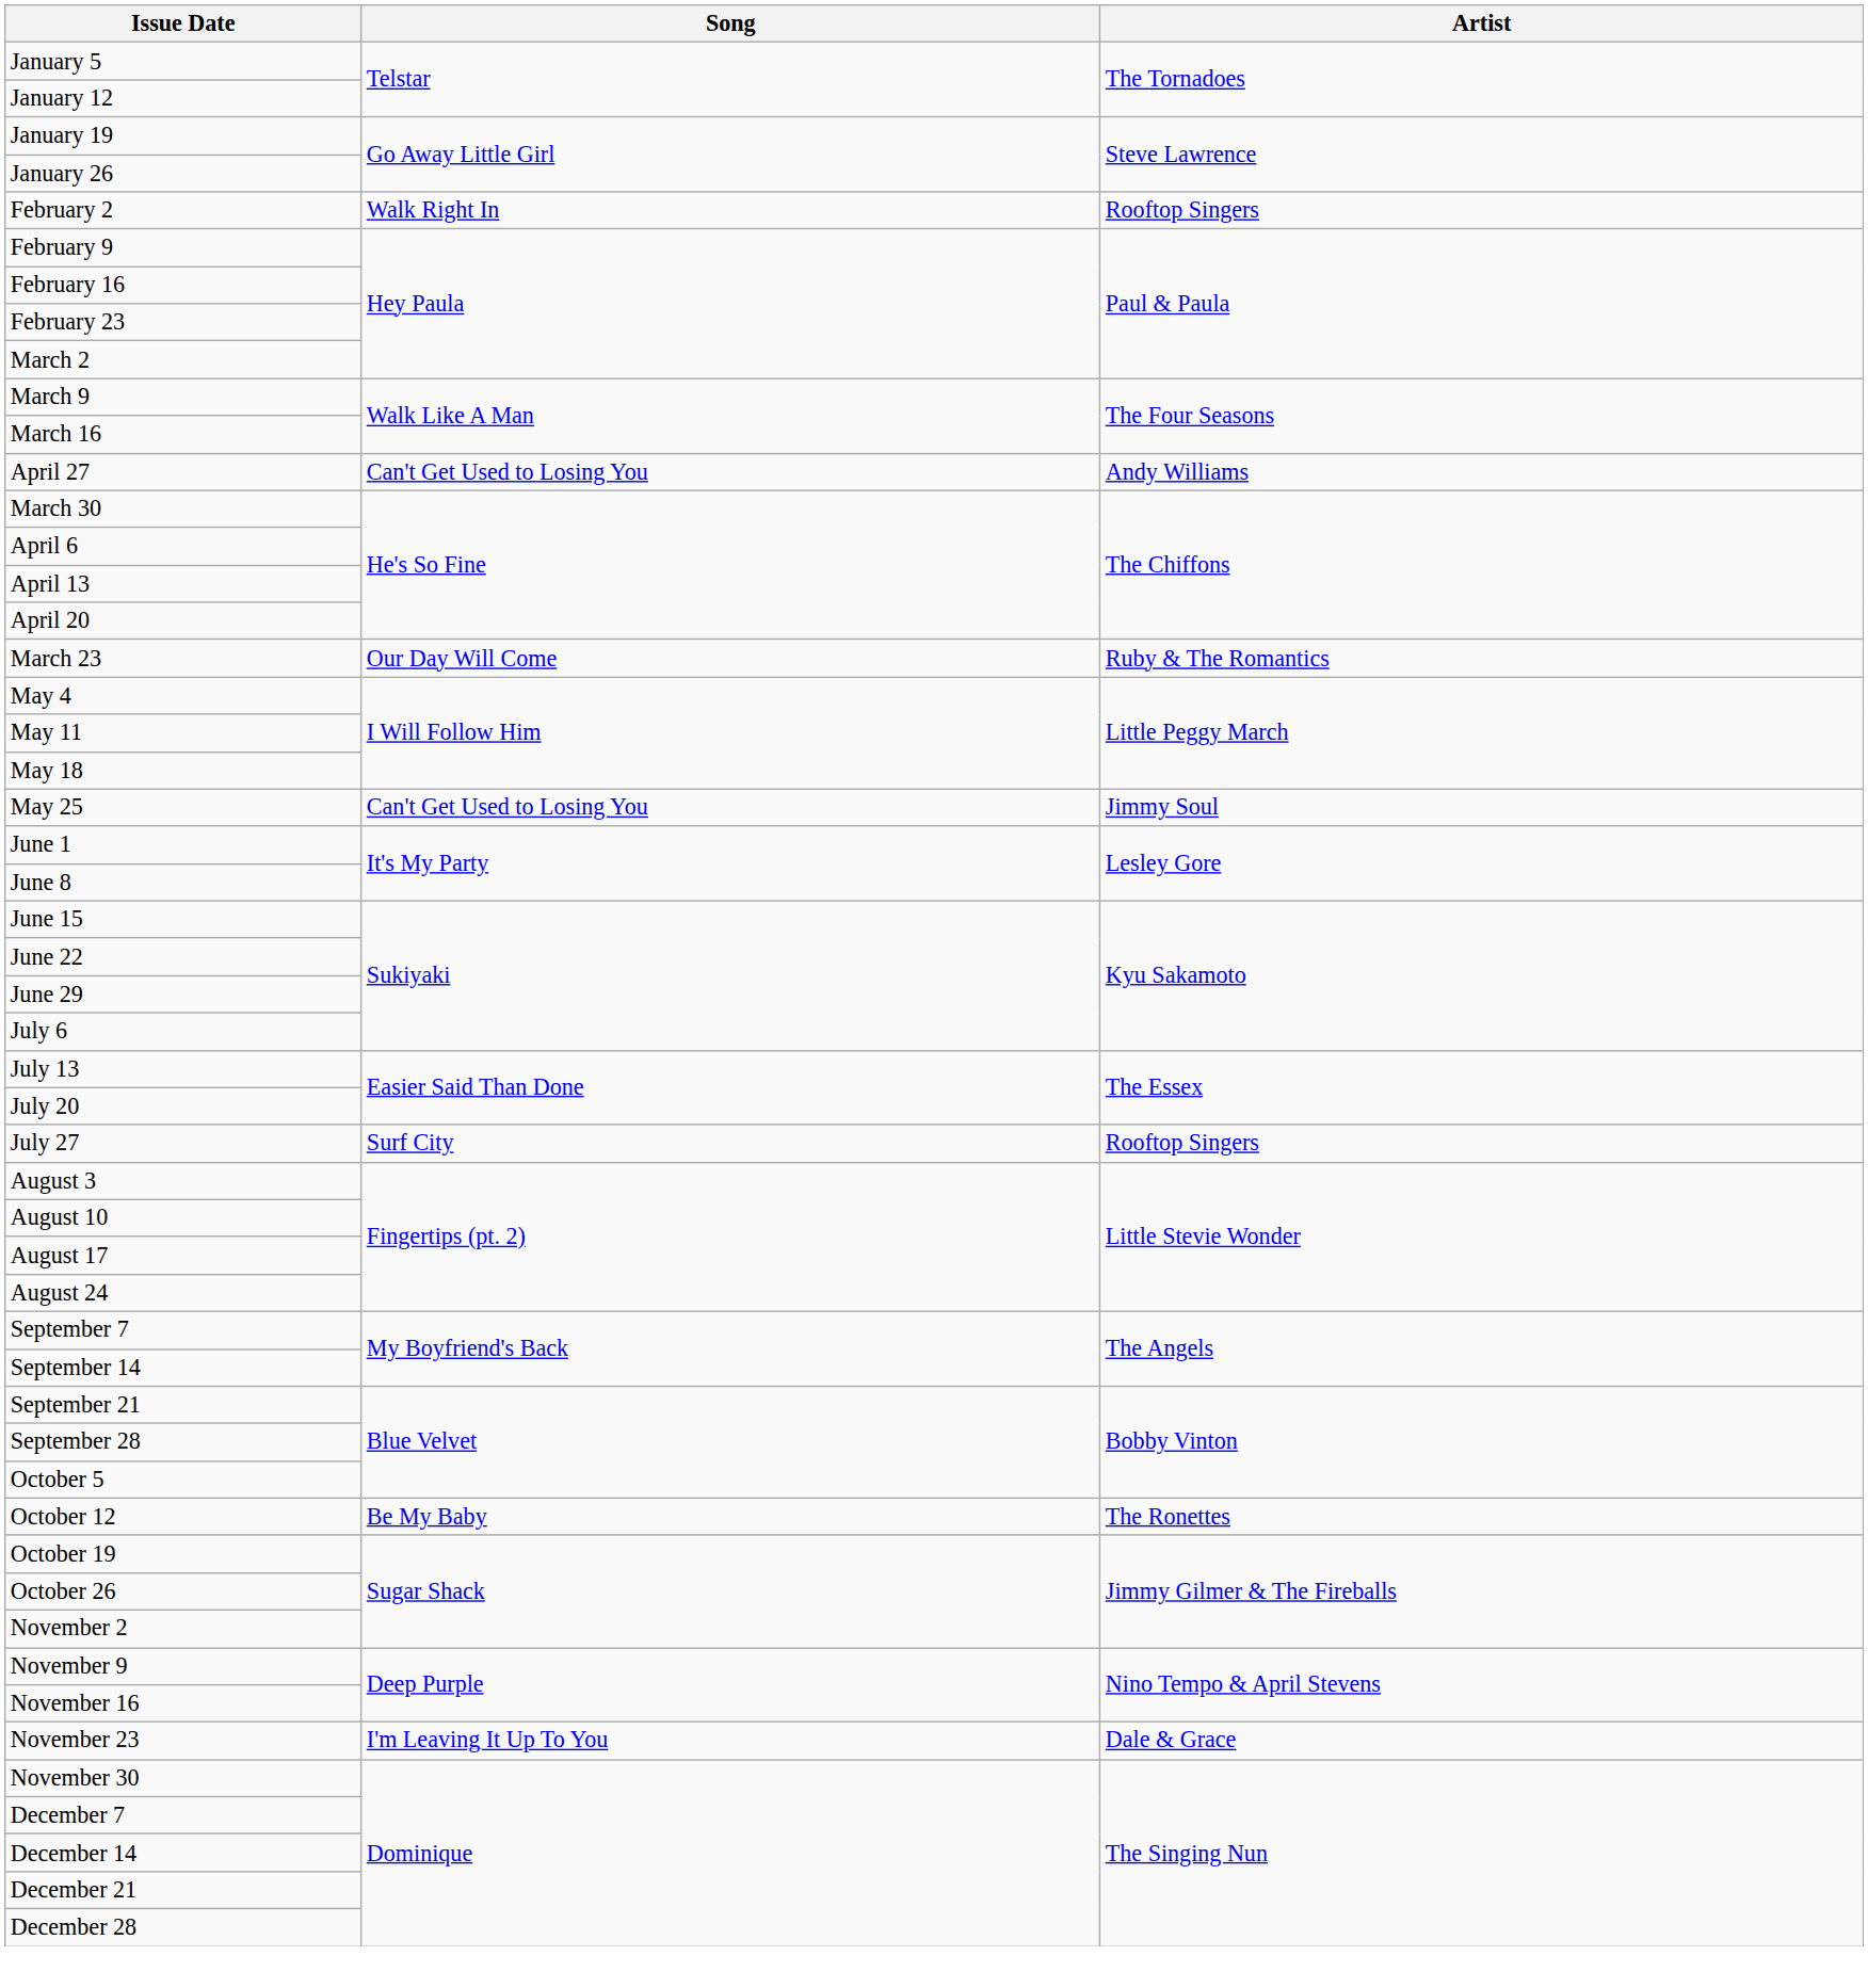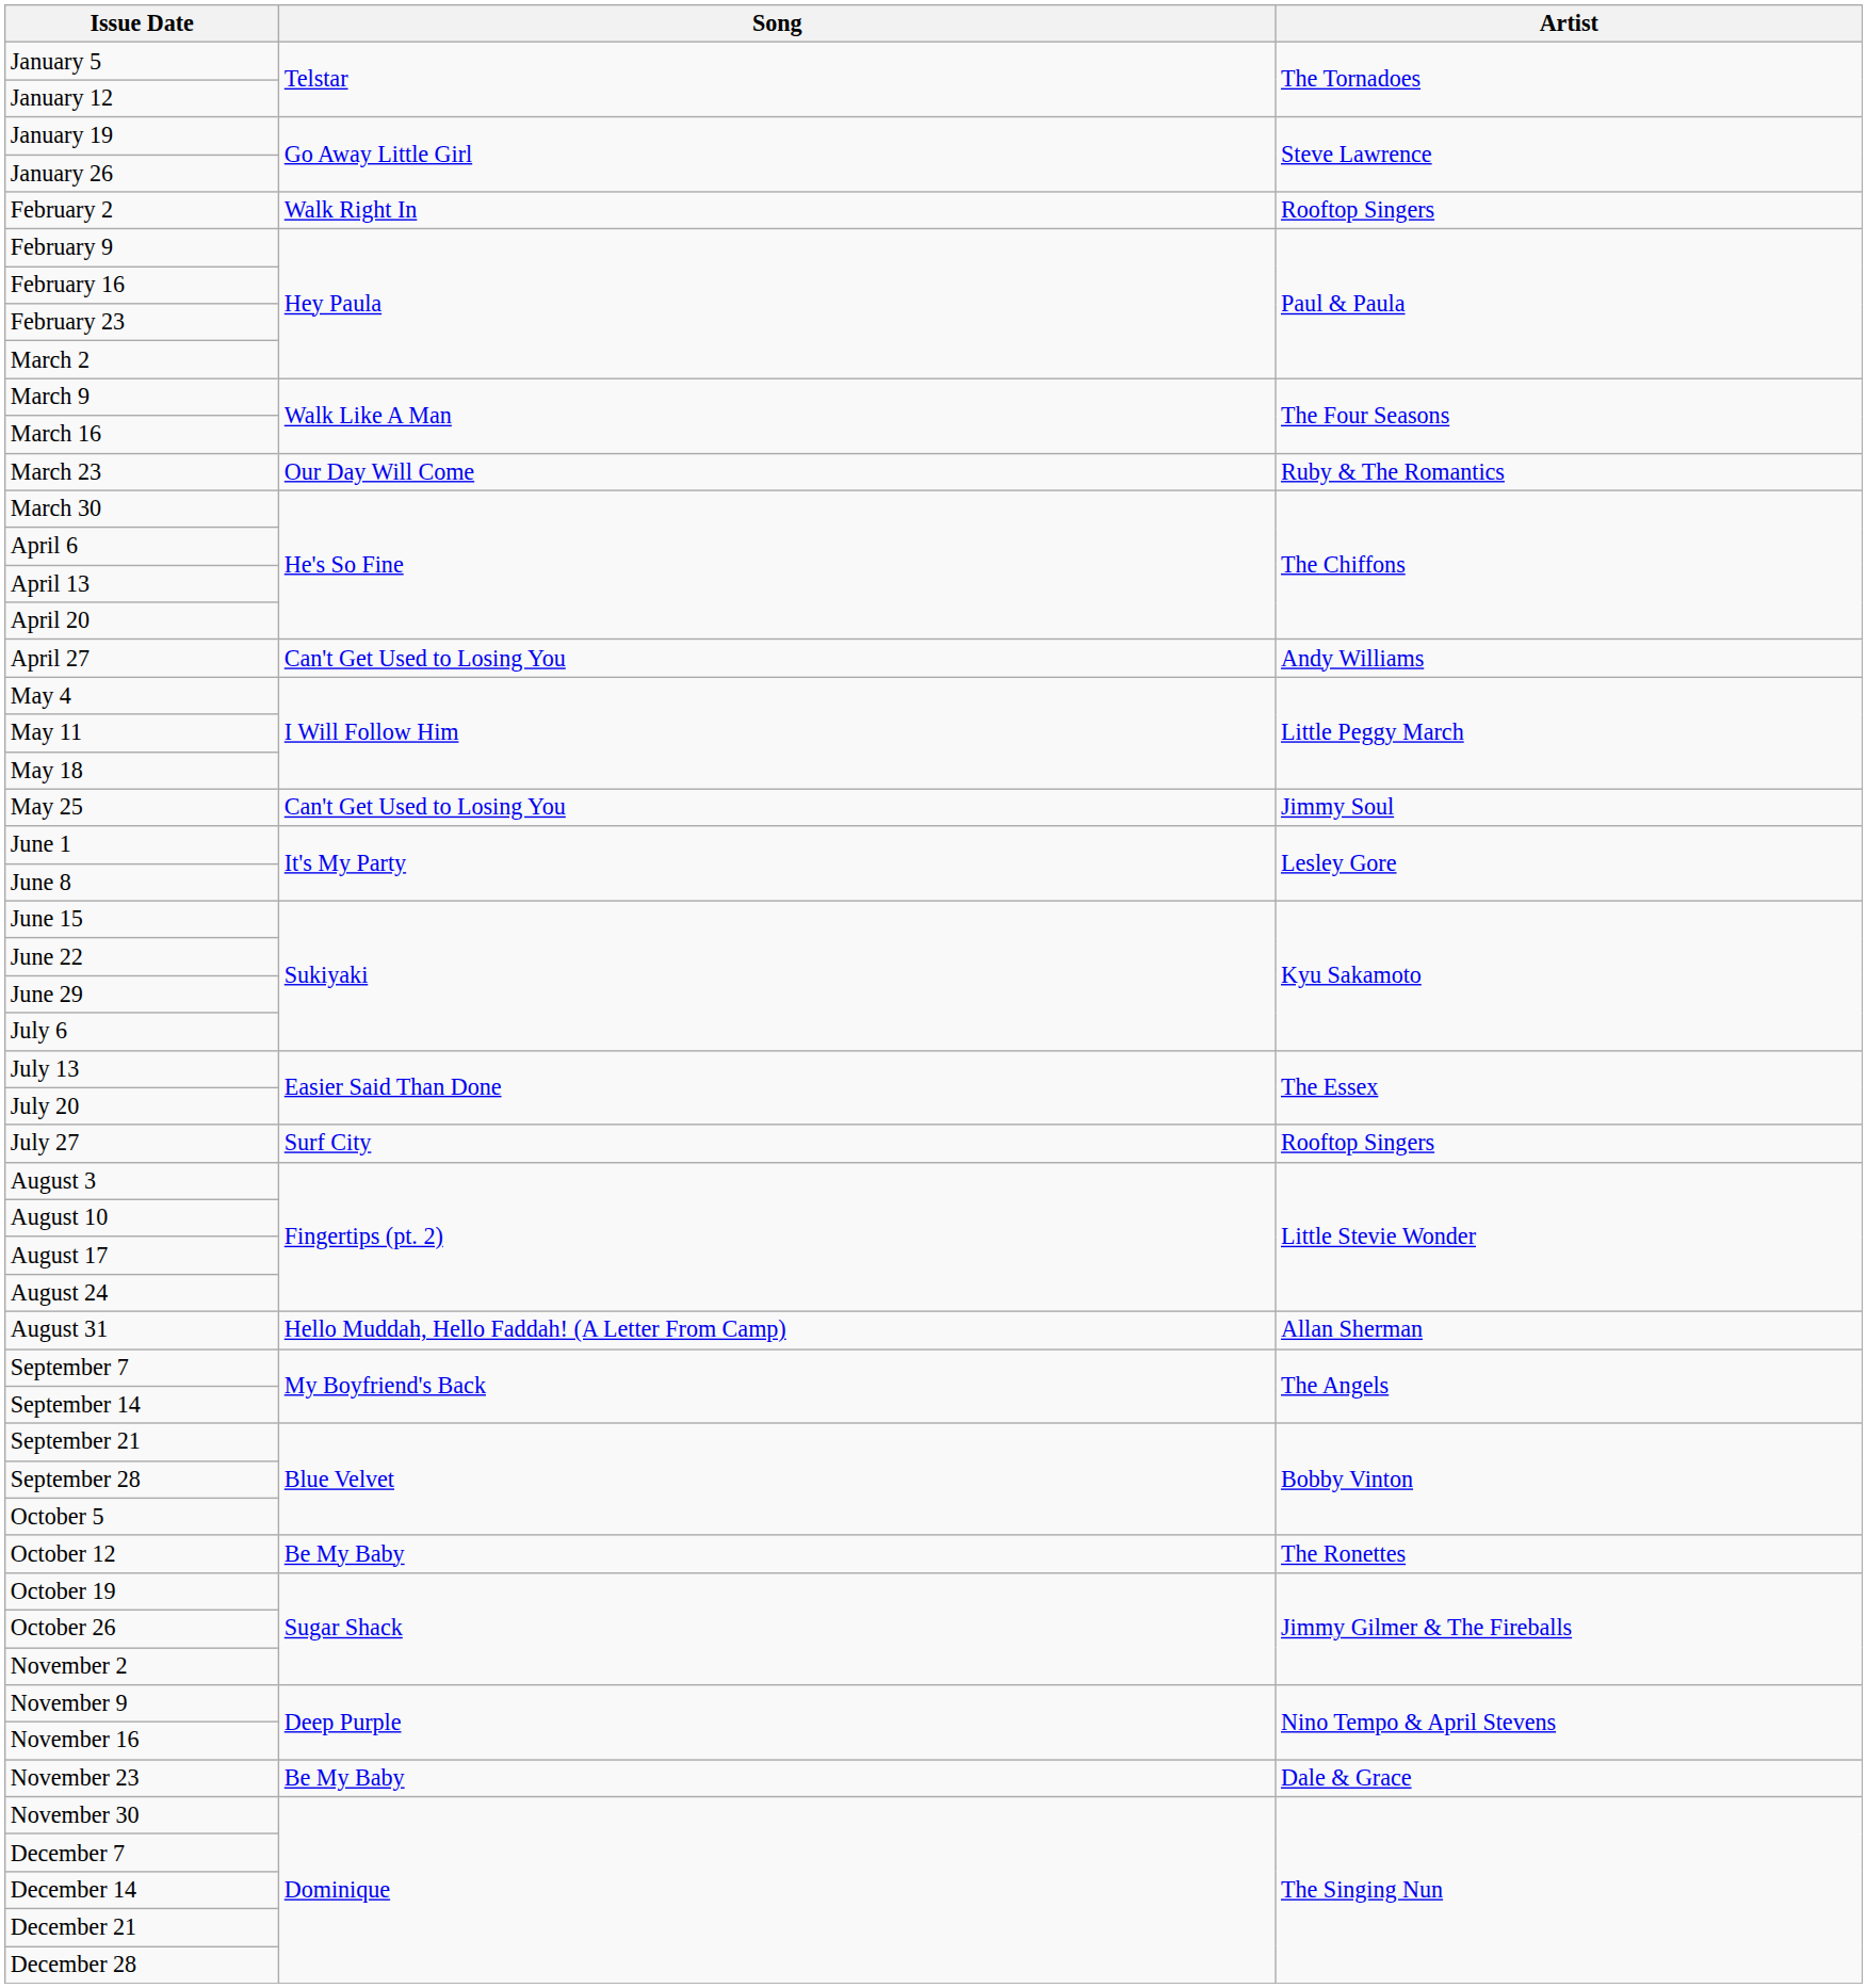 <table class="wikitable" width=100%>
 <tr>
 <th>Issue Date</th>
 <th>Song</th>
 <th>Artist</th>
 </tr>
 <tr>
 <td>January 5</td>
 <td rowspan="2"><a href='#'>Telstar</a></td>
 <td rowspan="2"><a href='#'>The Tornadoes</a></td>
 </tr>
 <tr>
 <td>January 12</td>
 </tr>
 <tr>
 <td>January 19</td>
 <td rowspan="2"><a href='#'>Go Away Little Girl</a></td>
 <td rowspan="2"><a href='#'>Steve Lawrence</a></td>
 </tr>
 <tr>
 <td>January 26</td>
 </tr>
 <tr>
 <td>February 2</td>
 <td><a href='#'>Walk Right In</a></td>
 <td><a href='#'>Rooftop Singers</a></td>
 </tr>
 <tr>
 <td>February 9</td>
 <td rowspan="4"><a href='#'>Hey Paula</a></td>
 <td rowspan="4"><a href='#'>Paul & Paula</a></td>
 </tr>
 <tr>
 <td>February 16</td>
 </tr>
 <tr>
 <td>February 23</td>
 </tr>
 <tr>
 <td>March 2</td>
 </tr>
 <tr>
 <td>March 9</td>
 <td rowspan="2"><a href='#'>Walk Like A Man</a></td>
 <td rowspan="2"><a href='#'>The Four Seasons</a></td>
 </tr>
 <tr>
 <td>March 16</td>
 </tr>
 <tr>
-<td>April 27</td>
-<td><a href='#'>Can't Get Used to Losing You</a></td>
-<td><a href='#'>Andy Williams</a></td>
+<td>March 23</td>
+<td><a href='#'>Our Day Will Come</a></td>
+<td><a href='#'>Ruby & The Romantics</a></td>
 </tr>
 <tr>
 <td>March 30</td>
 <td rowspan="4"><a href='#'>He's So Fine</a></td>
 <td rowspan="4"><a href='#'>The Chiffons</a></td>
 </tr>
 <tr>
 <td>April 6</td>
 </tr>
 <tr>
 <td>April 13</td>
 </tr>
 <tr>
 <td>April 20</td>
 </tr>
 <tr>
-<td>March 23</td>
-<td><a href='#'>Our Day Will Come</a></td>
-<td><a href='#'>Ruby & The Romantics</a></td>
+<td>April 27</td>
+<td><a href='#'>Can't Get Used to Losing You</a></td>
+<td><a href='#'>Andy Williams</a></td>
 </tr>
 <tr>
 <td>May 4</td>
 <td rowspan="3"><a href='#'>I Will Follow Him</a></td>
 <td rowspan="3"><a href='#'>Little Peggy March</a></td>
 </tr>
 <tr>
 <td>May 11</td>
 </tr>
 <tr>
 <td>May 18</td>
 </tr>
 <tr>
 <td>May 25</td>
 <td><a href='#'>Can't Get Used to Losing You</a></td>
 <td><a href='#'>Jimmy Soul</a></td>
 </tr>
 <tr>
 <td>June 1</td>
 <td rowspan="2"><a href='#'>It's My Party</a></td>
 <td rowspan="2"><a href='#'>Lesley Gore</a></td>
 </tr>
 <tr>
 <td>June 8</td>
 </tr>
 <tr>
 <td>June 15</td>
 <td rowspan="4"><a href='#'>Sukiyaki</a></td>
 <td rowspan="4"><a href='#'>Kyu Sakamoto</a></td>
 </tr>
 <tr>
 <td>June 22</td>
 </tr>
 <tr>
 <td>June 29</td>
 </tr>
 <tr>
 <td>July 6</td>
 </tr>
 <tr>
 <td>July 13</td>
 <td rowspan="2"><a href='#'>Easier Said Than Done</a></td>
 <td rowspan="2"><a href='#'>The Essex</a></td>
 </tr>
 <tr>
 <td>July 20</td>
 </tr>
 <tr>
 <td>July 27</td>
 <td><a href='#'>Surf City</a></td>
 <td><a href='#'>Rooftop Singers</a></td>
 </tr>
 <tr>
 <td>August 3</td>
 <td rowspan="4"><a href='#'>Fingertips (pt. 2)</a></td>
 <td rowspan="4"><a href='#'>Little Stevie Wonder</a></td>
 </tr>
 <tr>
 <td>August 10</td>
 </tr>
 <tr>
 <td>August 17</td>
 </tr>
 <tr>
 <td>August 24</td>
 </tr>
 <tr>
+<td>August 31</td>
+<td><a href='#'>Hello Muddah, Hello Faddah! (A Letter From Camp)</a></td>
+<td><a href='#'>Allan Sherman</a></td>
+</tr>
+<tr>
 <td>September 7</td>
 <td rowspan="2"><a href='#'>My Boyfriend's Back</a></td>
 <td rowspan="2"><a href='#'>The Angels</a></td>
 </tr>
 <tr>
 <td>September 14</td>
 </tr>
 <tr>
 <td>September 21</td>
 <td rowspan="3"><a href='#'>Blue Velvet</a></td>
 <td rowspan="3"><a href='#'>Bobby Vinton</a></td>
 </tr>
 <tr>
 <td>September 28</td>
 </tr>
 <tr>
 <td>October 5</td>
 </tr>
 <tr>
 <td>October 12</td>
 <td><a href='#'>Be My Baby</a></td>
 <td><a href='#'>The Ronettes</a></td>
 </tr>
 <tr>
 <td>October 19</td>
 <td rowspan="3"><a href='#'>Sugar Shack</a></td>
 <td rowspan="3"><a href='#'>Jimmy Gilmer & The Fireballs</a></td>
 </tr>
 <tr>
 <td>October 26</td>
 </tr>
 <tr>
 <td>November 2</td>
 </tr>
 <tr>
 <td>November 9</td>
 <td rowspan="2"><a href='#'>Deep Purple</a></td>
 <td rowspan="2"><a href='#'>Nino Tempo & April Stevens</a></td>
 </tr>
 <tr>
 <td>November 16</td>
 </tr>
 <tr>
 <td>November 23</td>
-<td><a href='#'>I'm Leaving It Up To You</a></td>
+<td><a href='#'>Be My Baby</a></td>
 <td><a href='#'>Dale & Grace</a></td>
 </tr>
 <tr>
 <td>November 30</td>
 <td rowspan="5"><a href='#'>Dominique</a></td>
 <td rowspan="5"><a href='#'>The Singing Nun</a></td>
 </tr>
 <tr>
 <td>December 7</td>
 </tr>
 <tr>
 <td>December 14</td>
 </tr>
 <tr>
 <td>December 21</td>
 </tr>
 <tr>
 <td>December 28</td>
 </tr>
 </table>
